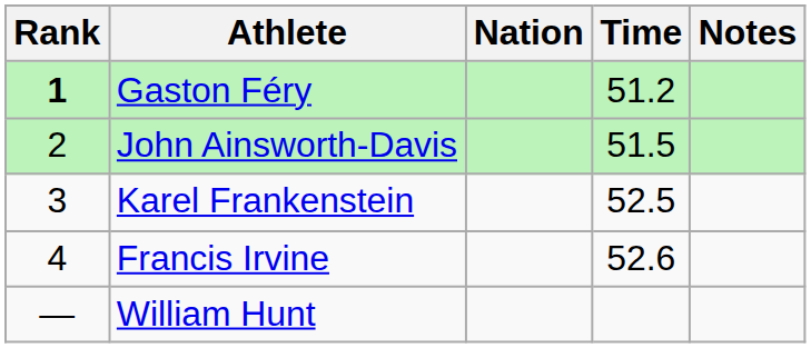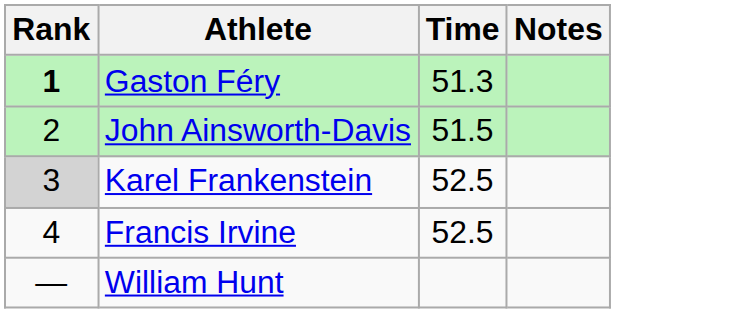 <table class="wikitable sortable" style="text-align:center">
 <tr>
 <th>Rank</th>
 <th>Athlete</th>
-<th>Nation</th>
 <th>Time</th>
 <th>Notes</th>
 </tr>
 <tr bgcolor=bbf3bb>
 <td><strong>1</strong></td>
 <td align=left><a href='#'>Gaston Féry</a></td>
-<td align=left></td>
-<td>51.2</td>
+<td>51.3</td>
 <td></td>
 </tr>
 <tr bgcolor=bbf3bb>
 <td>2</td>
 <td align=left><a href='#'>John Ainsworth-Davis</a></td>
-<td align=left></td>
 <td>51.5</td>
 <td></td>
 </tr>
 <tr>
-<td>3</td>
+<td style="background: lightgrey;">3</td>
 <td align=left><a href='#'>Karel Frankenstein</a></td>
-<td align=left></td>
 <td>52.5</td>
 <td></td>
 </tr>
 <tr>
 <td>4</td>
 <td align=left><a href='#'>Francis Irvine</a></td>
-<td align=left></td>
-<td>52.6</td>
+<td>52.5</td>
 <td></td>
 </tr>
 <tr>
 <td>—</td>
 <td align=left><a href='#'>William Hunt</a></td>
-<td align=left></td>
 <td></td>
 <td></td>
 </tr>
 </table>
